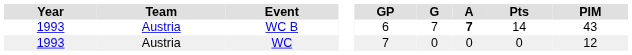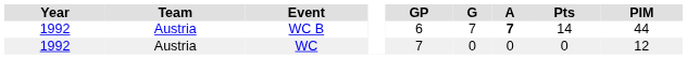 <table border="0" cellpadding="1" cellspacing="0" style="text-align:center; width:50em">
 <tr ALIGN="center" bgcolor="#e0e0e0">
 <th>Year</th>
 <th>Team</th>
 <th>Event</th>
 <th rowspan="99" bgcolor="#ffffff"> </th>
 <th>GP</th>
 <th>G</th>
 <th>A</th>
 <th>Pts</th>
 <th>PIM</th>
 </tr>
 <tr>
-<td><a href='#'>1993</a></td>
+<td><a href='#'>1992</a></td>
 <td><a href='#'>Austria</a></td>
 <td><a href='#'>WC B</a></td>
 <td>6</td>
 <td>7</td>
 <td><strong>7</strong></td>
 <td>14</td>
-<td>43</td>
+<td>44</td>
 </tr>
 <tr bgcolor="#f0f0f0">
-<td><a href='#'>1993</a></td>
+<td><a href='#'>1992</a></td>
 <td>Austria</td>
 <td><a href='#'>WC</a></td>
 <td>7</td>
 <td>0</td>
 <td>0</td>
 <td>0</td>
 <td>12</td>
 </tr>
 </table>
